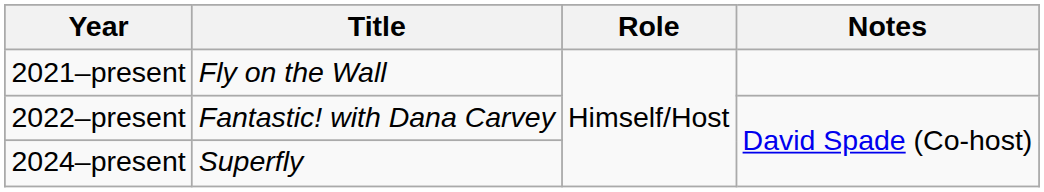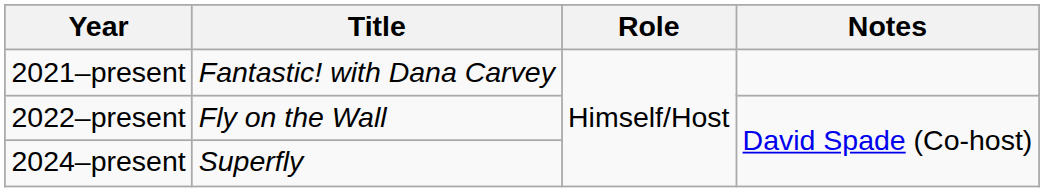 <table class="wikitable sortable">
 <tr>
 <th>Year</th>
 <th>Title</th>
 <th>Role</th>
 <th>Notes</th>
 </tr>
 <tr>
 <td>2021–present</td>
-<td><em>Fly on the Wall</em></td>
+<td><em>Fantastic! with Dana Carvey </em></td>
 <td rowspan="3">Himself/Host</td>
 <td></td>
 </tr>
 <tr>
 <td>2022–present</td>
-<td><em>Fantastic! with Dana Carvey </em></td>
+<td><em>Fly on the Wall</em></td>
 <td rowspan="2"><a href='#'>David Spade</a> (Co-host)</td>
 </tr>
 <tr>
 <td>2024–present</td>
 <td><em>Superfly</em></td>
 </tr>
 </table>
